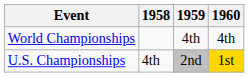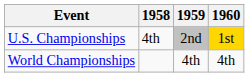 <table class="wikitable">
 <tr>
 <th>Event</th>
 <th>1958</th>
 <th>1959</th>
 <th>1960</th>
 </tr>
 <tr>
+<td><a href='#'>U.S. Championships</a></td>
+<td>4th</td>
+<td align="center" bgcolor="silver">2nd</td>
+<td align="center" bgcolor="gold">1st</td>
+</tr>
+<tr>
 <td><a href='#'>World Championships</a></td>
 <td></td>
 <td align="center">4th</td>
 <td align="center">4th</td>
 </tr>
-<tr>
-<td><a href='#'>U.S. Championships</a></td>
-<td>4th</td>
-<td align="center" bgcolor="silver">2nd</td>
-<td align="center" bgcolor="gold">1st</td>
-</tr>
 </table>
